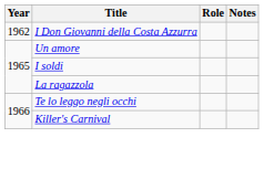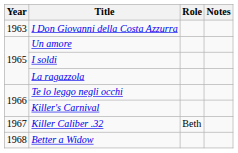 <table class="wikitable sortable">
 <tr>
 <th>Year</th>
 <th>Title</th>
 <th>Role</th>
 <th class="unsortable">Notes</th>
 </tr>
 <tr>
-<td>1962</td>
+<td>1963</td>
 <td><em><a href='#'>I Don Giovanni della Costa Azzurra</a></em></td>
 <td></td>
 <td></td>
 </tr>
 <tr>
 <td rowspan=3>1965</td>
 <td><em><a href='#'>Un amore</a></em></td>
 <td></td>
 <td></td>
 </tr>
 <tr>
 <td><em><a href='#'>I soldi</a></em></td>
 <td></td>
 <td></td>
 </tr>
 <tr>
 <td><em><a href='#'>La ragazzola</a></em></td>
 <td></td>
 <td></td>
 </tr>
 <tr>
 <td rowspan=2>1966</td>
 <td><em><a href='#'>Te lo leggo negli occhi</a></em></td>
 <td></td>
 <td></td>
 </tr>
 <tr>
 <td><em><a href='#'>Killer's Carnival</a></em></td>
 <td></td>
 <td></td>
 </tr>
+<tr>
+<td>1967</td>
+<td><em><a href='#'>Killer Caliber .32</a></em></td>
+<td>Beth</td>
+<td></td>
+</tr>
+<tr>
+<td>1968</td>
+<td><em><a href='#'>Better a Widow</a></em></td>
+<td></td>
+<td></td>
+</tr>
 </table>
